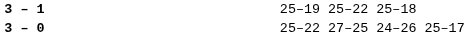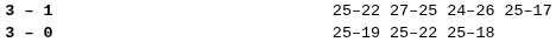 <table>
 <tr>
 <th width=200></th>
 <th width=80></th>
 <th width=200></th>
 <th width=220></th>
 </tr>
 <tr>
 <td align=right><strong></strong></td>
 <td align=center><strong>3 – 1</strong></td>
 <td></td>
-<td>25–19 25–22 25–18</td>
+<td>25–22 27–25 24–26 25–17</td>
 </tr>
 <tr>
 <td align=right><strong></strong></td>
 <td align=center><strong>3 – 0</strong></td>
 <td></td>
-<td>25–22 27–25 24–26 25–17</td>
+<td>25–19 25–22 25–18</td>
 </tr>
 </table>
